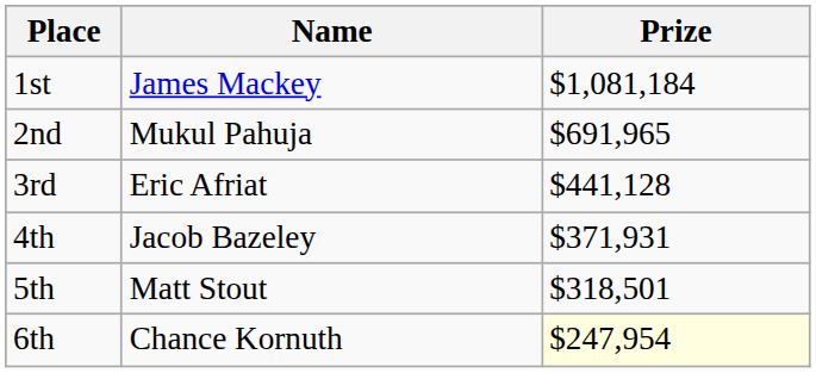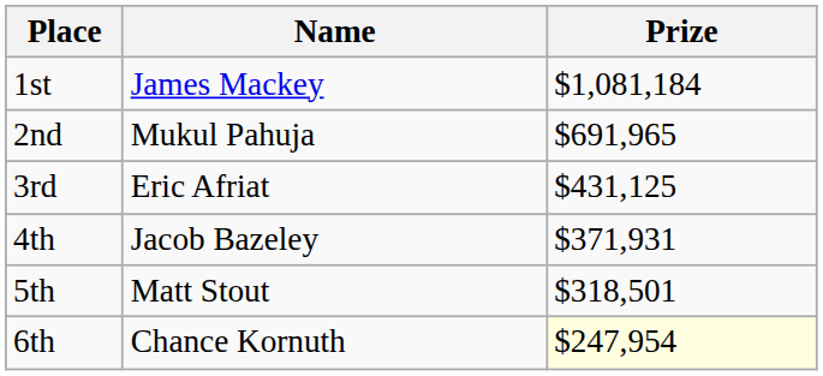 <table class="wikitable">
 <tr>
 <th style="width:50px;">Place</th>
 <th style="width:200px;">Name</th>
 <th style="width:125px;">Prize</th>
 </tr>
 <tr>
 <td>1st</td>
 <td> <a href='#'>James Mackey</a></td>
 <td>$1,081,184</td>
 </tr>
 <tr>
 <td>2nd</td>
 <td> Mukul Pahuja</td>
 <td>$691,965</td>
 </tr>
 <tr>
 <td>3rd</td>
 <td> Eric Afriat</td>
-<td>$441,128</td>
+<td>$431,125</td>
 </tr>
 <tr>
 <td>4th</td>
 <td> Jacob Bazeley</td>
 <td>$371,931</td>
 </tr>
 <tr>
 <td>5th</td>
 <td> Matt Stout</td>
 <td>$318,501</td>
 </tr>
 <tr>
 <td>6th</td>
 <td> Chance Kornuth</td>
 <td style="background: lightyellow;">$247,954</td>
 </tr>
 </table>
